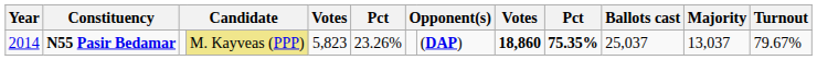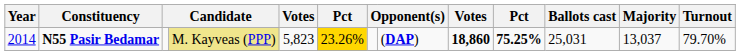 <table class="wikitable" style="margin:0.5em ; font-size:95%">
 <tr>
 <th>Year</th>
 <th>Constituency</th>
 <th colspan=2>Candidate</th>
 <th>Votes</th>
 <th>Pct</th>
 <th colspan=2>Opponent(s)</th>
 <th>Votes</th>
 <th>Pct</th>
 <th>Ballots cast</th>
 <th>Majority</th>
 <th>Turnout</th>
 </tr>
 <tr>
 <td><a href='#'>2014</a></td>
 <td><strong>N55 <a href='#'>Pasir Bedamar</a></strong></td>
 <td></td>
 <td style="background: khaki;">M. Kayveas (<a href='#'>PPP</a>)</td>
 <td align="right">5,823</td>
-<td>23.26%</td>
+<td style="background: gold;">23.26%</td>
 <td></td>
 <td> (<a href='#'><strong>DAP</strong></a>)</td>
 <td align="right"><strong>18,860</strong></td>
-<td><strong>75.35%</strong></td>
-<td>25,037</td>
+<td><strong>75.25%</strong></td>
+<td>25,031</td>
 <td>13,037</td>
-<td>79.67%</td>
+<td>79.70%</td>
 </tr>
 </table>
